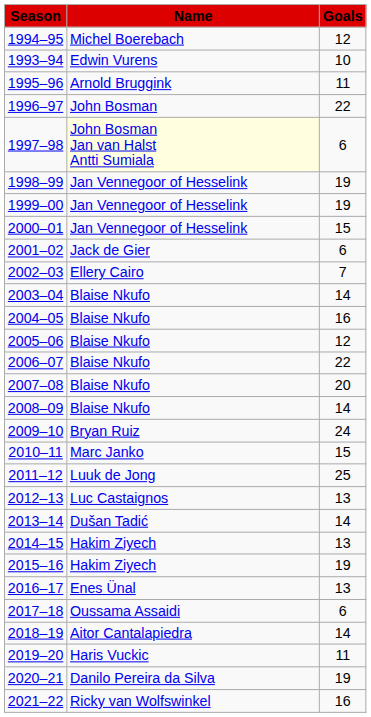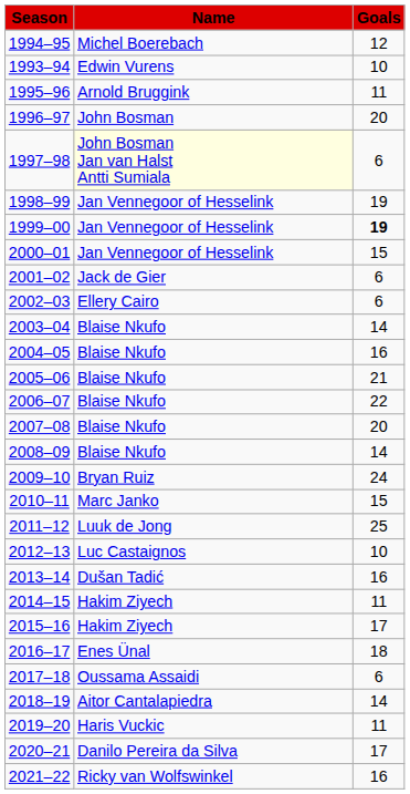 <table class="wikitable" style="font-size:90%">
 <tr>
 <th style="background:#d00; text-align:center;"><span>Season</span></th>
 <th style="background:#d00; width:70%;"><span>Name</span></th>
 <th style="background:#d00; text-align:center;"><span>Goals</span></th>
 </tr>
 <tr>
 <td align=center><a href='#'>1994–95</a></td>
 <td> <a href='#'>Michel Boerebach</a></td>
 <td align=center>12</td>
 </tr>
 <tr>
 <td align=center><a href='#'>1993–94</a></td>
 <td> <a href='#'>Edwin Vurens</a></td>
 <td align=center>10</td>
 </tr>
 <tr>
 <td align=center><a href='#'>1995–96</a></td>
 <td> <a href='#'>Arnold Bruggink</a></td>
 <td align=center>11</td>
 </tr>
 <tr>
 <td align=center><a href='#'>1996–97</a></td>
 <td> <a href='#'>John Bosman</a></td>
-<td align=center>22</td>
+<td align=center>20</td>
 </tr>
 <tr>
 <td align=center><a href='#'>1997–98</a></td>
 <td style="background: lightyellow;"> <a href='#'>John Bosman</a> <br>  <a href='#'>Jan van Halst</a> <br>  <a href='#'>Antti Sumiala</a></td>
 <td align=center>6</td>
 </tr>
 <tr>
 <td align=center><a href='#'>1998–99</a></td>
 <td> <a href='#'>Jan Vennegoor of Hesselink</a></td>
 <td align=center>19</td>
 </tr>
 <tr>
 <td align=center><a href='#'>1999–00</a></td>
 <td> <a href='#'>Jan Vennegoor of Hesselink</a></td>
-<td align=center>19</td>
+<td align=center><strong>19</strong></td>
 </tr>
 <tr>
 <td align=center><a href='#'>2000–01</a></td>
 <td> <a href='#'>Jan Vennegoor of Hesselink</a></td>
 <td align=center>15</td>
 </tr>
 <tr>
 <td align=center><a href='#'>2001–02</a></td>
 <td> <a href='#'>Jack de Gier</a></td>
 <td align=center>6</td>
 </tr>
 <tr>
 <td align=center><a href='#'>2002–03</a></td>
 <td> <a href='#'>Ellery Cairo</a></td>
-<td align=center>7</td>
+<td align=center>6</td>
 </tr>
 <tr>
 <td align=center><a href='#'>2003–04</a></td>
 <td> <a href='#'>Blaise Nkufo</a></td>
 <td align=center>14</td>
 </tr>
 <tr>
 <td align=center><a href='#'>2004–05</a></td>
 <td> <a href='#'>Blaise Nkufo</a></td>
 <td align=center>16</td>
 </tr>
 <tr>
 <td align=center><a href='#'>2005–06</a></td>
 <td> <a href='#'>Blaise Nkufo</a></td>
-<td align=center>12</td>
+<td align=center>21</td>
 </tr>
 <tr>
 <td align=center><a href='#'>2006–07</a></td>
 <td> <a href='#'>Blaise Nkufo</a></td>
 <td align=center>22</td>
 </tr>
 <tr>
 <td align=center><a href='#'>2007–08</a></td>
 <td> <a href='#'>Blaise Nkufo</a></td>
 <td align=center>20</td>
 </tr>
 <tr>
 <td align=center><a href='#'>2008–09</a></td>
 <td> <a href='#'>Blaise Nkufo</a></td>
 <td align=center>14</td>
 </tr>
 <tr>
 <td align=center><a href='#'>2009–10</a></td>
 <td> <a href='#'>Bryan Ruiz</a></td>
 <td align=center>24</td>
 </tr>
 <tr>
 <td align=center><a href='#'>2010–11</a></td>
 <td> <a href='#'>Marc Janko</a></td>
 <td align=center>15</td>
 </tr>
 <tr>
 <td align=center><a href='#'>2011–12</a></td>
 <td> <a href='#'>Luuk de Jong</a></td>
 <td Align=center>25</td>
 </tr>
 <tr>
 <td align=center><a href='#'>2012–13</a></td>
 <td> <a href='#'>Luc Castaignos</a></td>
-<td Align=center>13</td>
+<td Align=center>10</td>
 </tr>
 <tr>
 <td align=center><a href='#'>2013–14</a></td>
 <td> <a href='#'>Dušan Tadić</a></td>
-<td Align=center>14</td>
+<td Align=center>16</td>
 </tr>
 <tr>
 <td align=center><a href='#'>2014–15</a></td>
 <td> <a href='#'>Hakim Ziyech</a></td>
-<td align=center>13</td>
+<td align=center>11</td>
 </tr>
 <tr>
 <td align=center><a href='#'>2015–16</a></td>
 <td> <a href='#'>Hakim Ziyech</a></td>
-<td align=center>19</td>
+<td align=center>17</td>
 </tr>
 <tr>
 <td align=center><a href='#'>2016–17</a></td>
 <td> <a href='#'>Enes Ünal</a></td>
-<td align=center>13</td>
+<td align=center>18</td>
 </tr>
 <tr>
 <td align=center><a href='#'>2017–18</a></td>
 <td> <a href='#'>Oussama Assaidi</a></td>
 <td align=center>6</td>
 </tr>
 <tr>
 <td align=center><a href='#'>2018–19</a></td>
 <td> <a href='#'>Aitor Cantalapiedra</a></td>
 <td align=center>14</td>
 </tr>
 <tr>
 <td align=center><a href='#'>2019–20</a></td>
 <td> <a href='#'>Haris Vuckic</a></td>
 <td align=center>11</td>
 </tr>
 <tr>
 <td align=center><a href='#'>2020–21</a></td>
 <td> <a href='#'>Danilo Pereira da Silva</a></td>
-<td align=center>19</td>
+<td align=center>17</td>
 </tr>
 <tr>
 <td align=center><a href='#'>2021–22</a></td>
 <td> <a href='#'>Ricky van Wolfswinkel</a></td>
 <td align=center>16</td>
 </tr>
 </table>
